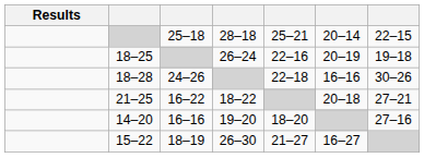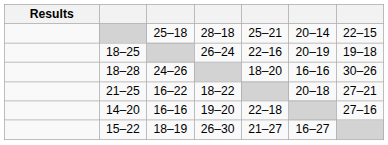 <table class=wikitable style="text-align:center" width="500">
 <tr>
 <th width=25%>Results</th>
 <th width=12.5%></th>
 <th width=12.5%></th>
 <th width=12.5%></th>
 <th width=12.5%></th>
 <th width=12.5%></th>
 <th width=12.5%></th>
 </tr>
 <tr>
 <td align="right"></td>
 <td bgcolor=lightgrey></td>
 <td>25–18</td>
 <td>28–18</td>
 <td>25–21</td>
 <td>20–14</td>
 <td>22–15</td>
 </tr>
 <tr>
 <td align="right"></td>
 <td>18–25</td>
 <td bgcolor=lightgrey></td>
 <td>26–24</td>
 <td>22–16</td>
 <td>20–19</td>
 <td>19–18</td>
 </tr>
 <tr>
 <td align="right"></td>
 <td>18–28</td>
 <td>24–26</td>
 <td bgcolor=lightgrey></td>
-<td>22–18</td>
+<td>18–20</td>
 <td>16–16</td>
 <td>30–26</td>
 </tr>
 <tr>
 <td align="right"></td>
 <td>21–25</td>
 <td>16–22</td>
 <td>18–22</td>
 <td bgcolor=lightgrey></td>
 <td>20–18</td>
 <td>27–21</td>
 </tr>
 <tr>
 <td align="right"></td>
 <td>14–20</td>
 <td>16–16</td>
 <td>19–20</td>
-<td>18–20</td>
+<td>22–18</td>
 <td bgcolor=lightgrey></td>
 <td>27–16</td>
 </tr>
 <tr>
 <td align="right"></td>
 <td>15–22</td>
 <td>18–19</td>
 <td>26–30</td>
 <td>21–27</td>
 <td>16–27</td>
 <td bgcolor=lightgrey></td>
 </tr>
 </table>
